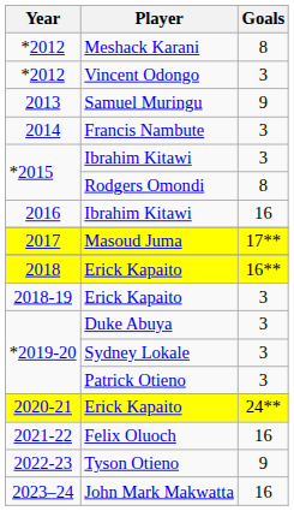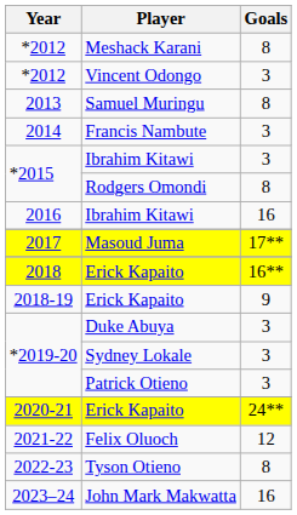 <table class="wikitable" style="text-align: left;">
 <tr>
 <th>Year</th>
 <th>Player</th>
 <th>Goals</th>
 </tr>
 <tr>
 <td align="center">*<a href='#'>2012</a></td>
 <td> <a href='#'>Meshack Karani</a></td>
 <td align="center">8</td>
 </tr>
 <tr>
 <td align="center">*<a href='#'>2012</a></td>
 <td> <a href='#'>Vincent Odongo</a></td>
 <td align="center">3</td>
 </tr>
 <tr>
 <td align="center"><a href='#'>2013</a></td>
 <td> <a href='#'>Samuel Muringu</a></td>
-<td align="center">9</td>
+<td align="center">8</td>
 </tr>
 <tr>
 <td align="center"><a href='#'>2014</a></td>
 <td> <a href='#'>Francis Nambute</a></td>
 <td align="center">3</td>
 </tr>
 <tr>
 <td rowspan=2>*<a href='#'>2015</a></td>
 <td> <a href='#'>Ibrahim Kitawi</a></td>
 <td align="center">3</td>
 </tr>
 <tr>
 <td> <a href='#'>Rodgers Omondi</a></td>
 <td align="center">8</td>
 </tr>
 <tr>
 <td align="center"><a href='#'>2016</a></td>
 <td> <a href='#'>Ibrahim Kitawi</a></td>
 <td align="center">16</td>
 </tr>
 <tr>
 </tr>
 <tr style="background:yellow;">
 <td align="center"><a href='#'>2017</a></td>
 <td> <a href='#'>Masoud Juma</a></td>
 <td align="center">17**</td>
 </tr>
 <tr>
 </tr>
 <tr style="background:yellow;">
 <td align="center"><a href='#'>2018</a></td>
 <td> <a href='#'>Erick Kapaito</a></td>
 <td align="center">16**</td>
 </tr>
 <tr>
 <td align="center"><a href='#'>2018-19</a></td>
 <td> <a href='#'>Erick Kapaito</a></td>
-<td align="center">3</td>
+<td align="center">9</td>
 </tr>
 <tr>
 <td rowspan=3>*<a href='#'>2019-20</a></td>
 <td> <a href='#'>Duke Abuya</a></td>
 <td align="center">3</td>
 </tr>
 <tr>
 <td> <a href='#'>Sydney Lokale</a></td>
 <td align="center">3</td>
 </tr>
 <tr>
 <td> <a href='#'>Patrick Otieno</a></td>
 <td align="center">3</td>
 </tr>
 <tr>
 </tr>
 <tr style="background:yellow;">
 <td align="center"><a href='#'>2020-21</a></td>
 <td> <a href='#'>Erick Kapaito</a></td>
 <td align="center">24**</td>
 </tr>
 <tr>
 <td align="center"><a href='#'>2021-22</a></td>
 <td> <a href='#'>Felix Oluoch</a></td>
-<td align="center">16</td>
+<td align="center">12</td>
 </tr>
 <tr>
 <td align="center"><a href='#'>2022-23</a></td>
 <td> <a href='#'>Tyson Otieno</a></td>
-<td align="center">9</td>
+<td align="center">8</td>
 </tr>
 <tr>
 <td align="center"><a href='#'>2023–24</a></td>
 <td> <a href='#'>John Mark Makwatta</a></td>
 <td align="center">16</td>
 </tr>
 </table>
